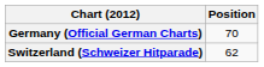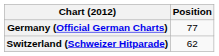 <table class="wikitable sortable plainrowheaders" style="text-align:center">
 <tr>
 <th>Chart (2012)</th>
 <th>Position</th>
 </tr>
 <tr>
 <th scope="row">Germany (<a href='#'>Official German Charts</a>)</th>
-<td>70</td>
+<td>77</td>
 </tr>
 <tr>
 <th scope="row">Switzerland (<a href='#'>Schweizer Hitparade</a>)</th>
 <td>62</td>
 </tr>
 </table>
